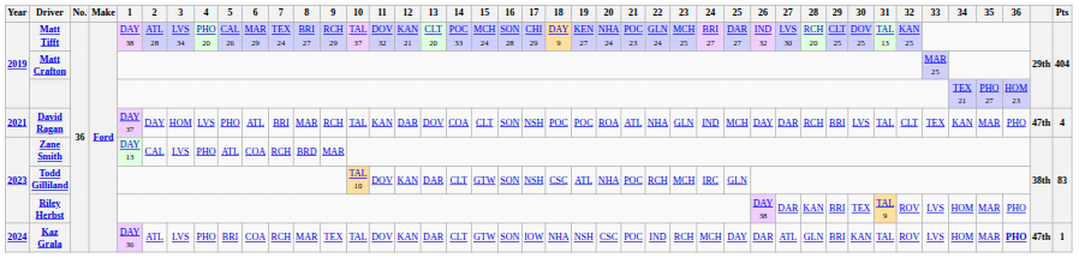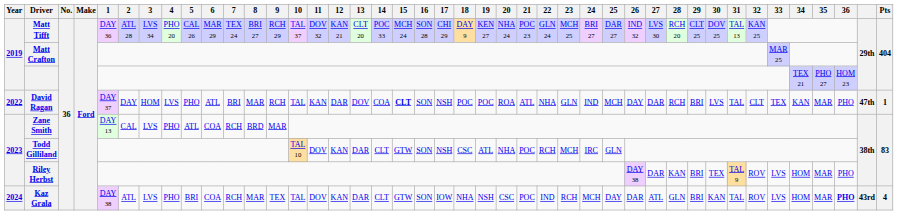 <table class="wikitable" style="text-align:center; font-size:75%">
 <tr>
 <th>Year</th>
 <th>Driver</th>
 <th>No.</th>
 <th>Make</th>
 <th>1</th>
 <th>2</th>
 <th>3</th>
 <th>4</th>
 <th>5</th>
 <th>6</th>
 <th>7</th>
 <th>8</th>
 <th>9</th>
 <th>10</th>
 <th>11</th>
 <th>12</th>
 <th>13</th>
 <th>14</th>
 <th>15</th>
 <th>16</th>
 <th>17</th>
 <th>18</th>
 <th>19</th>
 <th>20</th>
 <th>21</th>
 <th>22</th>
 <th>23</th>
 <th>24</th>
 <th>25</th>
 <th>26</th>
 <th>27</th>
 <th>28</th>
 <th>29</th>
 <th>30</th>
 <th>31</th>
 <th>32</th>
 <th>33</th>
 <th>34</th>
 <th>35</th>
 <th>36</th>
 <th></th>
 <th>Pts</th>
 </tr>
 <tr>
 <th rowspan=3><a href='#'>2019</a></th>
 <th><a href='#'>Matt Tifft</a></th>
 <th rowspan="8">36</th>
 <th rowspan="8"><a href='#'>Ford</a></th>
-<td style="background:#EFCFFF;"><a href='#'>DAY</a><br><small>38</small></td>
+<td style="background:#EFCFFF;"><a href='#'>DAY</a><br><small>36</small></td>
 <td style="background:#CFCFFF;"><a href='#'>ATL</a><br><small>28</small></td>
 <td style="background:#CFCFFF;"><a href='#'>LVS</a><br><small>34</small></td>
 <td style="background:#DFFFDF;"><a href='#'>PHO</a><br><small>20</small></td>
 <td style="background:#CFCFFF;"><a href='#'>CAL</a><br><small>26</small></td>
 <td style="background:#CFCFFF;"><a href='#'>MAR</a><br><small>29</small></td>
 <td style="background:#CFCFFF;"><a href='#'>TEX</a><br><small>24</small></td>
 <td style="background:#CFCFFF;"><a href='#'>BRI</a><br><small>27</small></td>
 <td style="background:#CFCFFF;"><a href='#'>RCH</a><br><small>29</small></td>
 <td style="background:#EFCFFF;"><a href='#'>TAL</a><br><small>37</small></td>
 <td style="background:#CFCFFF;"><a href='#'>DOV</a><br><small>32</small></td>
 <td style="background:#CFCFFF;"><a href='#'>KAN</a><br><small>21</small></td>
 <td style="background:#DFFFDF;"><a href='#'>CLT</a><br><small>20</small></td>
 <td style="background:#CFCFFF;"><a href='#'>POC</a><br><small>33</small></td>
 <td style="background:#CFCFFF;"><a href='#'>MCH</a><br><small>24</small></td>
 <td style="background:#CFCFFF;"><a href='#'>SON</a><br><small>28</small></td>
 <td style="background:#CFCFFF;"><a href='#'>CHI</a><br><small>29</small></td>
 <td style="background:#FFDF9F;"><a href='#'>DAY</a><br><small>9</small></td>
 <td style="background:#CFCFFF;"><a href='#'>KEN</a><br><small>27</small></td>
 <td style="background:#CFCFFF;"><a href='#'>NHA</a><br><small>24</small></td>
 <td style="background:#CFCFFF;"><a href='#'>POC</a><br><small>23</small></td>
 <td style="background:#CFCFFF;"><a href='#'>GLN</a><br><small>24</small></td>
 <td style="background:#CFCFFF;"><a href='#'>MCH</a><br><small>25</small></td>
 <td style="background:#EFCFFF;"><a href='#'>BRI</a><br><small>27</small></td>
 <td style="background:#CFCFFF;"><a href='#'>DAR</a><br><small>27</small></td>
 <td style="background:#EFCFFF;"><a href='#'>IND</a><br><small>32</small></td>
 <td style="background:#CFCFFF;"><a href='#'>LVS</a><br><small>30</small></td>
 <td style="background:#DFFFDF;"><a href='#'>RCH</a><br><small>20</small></td>
 <td style="background:#CFCFFF;"><a href='#'>CLT</a><br><small>25</small></td>
 <td style="background:#CFCFFF;"><a href='#'>DOV</a><br><small>25</small></td>
 <td style="background:#DFFFDF;"><a href='#'>TAL</a><br><small>13</small></td>
 <td style="background:#CFCFFF;"><a href='#'>KAN</a><br><small>25</small></td>
 <td colspan=4></td>
 <th rowspan=3>29th</th>
 <th rowspan=3>404</th>
 </tr>
 <tr>
 <th><a href='#'>Matt Crafton</a></th>
 <td colspan=32></td>
 <td style="background:#cfcfff;"><a href='#'>MAR</a><br><small>25</small></td>
 <td colspan=3></td>
 </tr>
 <tr>
 <th></th>
 <td colspan=33></td>
 <td style="background:#CFCFFF;"><a href='#'>TEX</a><br><small>21</small></td>
 <td style="background:#CFCFFF;"><a href='#'>PHO</a><br><small>27</small></td>
 <td style="background:#CFCFFF;"><a href='#'>HOM</a><br><small>23</small></td>
 </tr>
 <tr>
-<th><a href='#'>2021</a></th>
+<th><a href='#'>2022</a></th>
 <th><a href='#'>David Ragan</a></th>
 <td style="background:#EFCFFF;"><a href='#'>DAY</a><br><small>37</small></td>
 <td><a href='#'>DAY</a></td>
 <td><a href='#'>HOM</a></td>
 <td><a href='#'>LVS</a></td>
 <td><a href='#'>PHO</a></td>
 <td><a href='#'>ATL</a></td>
 <td><a href='#'>BRI</a></td>
 <td><a href='#'>MAR</a></td>
 <td><a href='#'>RCH</a></td>
 <td><a href='#'>TAL</a></td>
 <td><a href='#'>KAN</a></td>
 <td><a href='#'>DAR</a></td>
 <td><a href='#'>DOV</a></td>
 <td><a href='#'>COA</a></td>
-<td><a href='#'>CLT</a></td>
+<td><strong><a href='#'>CLT</a></strong></td>
 <td><a href='#'>SON</a></td>
 <td><a href='#'>NSH</a></td>
 <td><a href='#'>POC</a></td>
 <td><a href='#'>POC</a></td>
 <td><a href='#'>ROA</a></td>
 <td><a href='#'>ATL</a></td>
 <td><a href='#'>NHA</a></td>
 <td><a href='#'>GLN</a></td>
 <td><a href='#'>IND</a></td>
 <td><a href='#'>MCH</a></td>
 <td><a href='#'>DAY</a></td>
 <td><a href='#'>DAR</a></td>
 <td><a href='#'>RCH</a></td>
 <td><a href='#'>BRI</a></td>
 <td><a href='#'>LVS</a></td>
 <td><a href='#'>TAL</a></td>
 <td><a href='#'>CLT</a></td>
 <td><a href='#'>TEX</a></td>
 <td><a href='#'>KAN</a></td>
 <td><a href='#'>MAR</a></td>
 <td><a href='#'>PHO</a></td>
 <th>47th</th>
-<th>4</th>
+<th>1</th>
 </tr>
 <tr>
 <th rowspan="3"><a href='#'>2023</a></th>
 <th><a href='#'>Zane Smith</a></th>
 <td style="background:#DFFFDF;"><a href='#'>DAY</a><br><small>13</small></td>
 <td><a href='#'>CAL</a></td>
 <td><a href='#'>LVS</a></td>
 <td><a href='#'>PHO</a></td>
 <td><a href='#'>ATL</a></td>
 <td><a href='#'>COA</a></td>
 <td><a href='#'>RCH</a></td>
 <td><a href='#'>BRD</a></td>
 <td><a href='#'>MAR</a></td>
 <td colspan=27></td>
 <th rowspan="3">38th</th>
 <th rowspan="3">83</th>
 </tr>
 <tr>
 <th><a href='#'>Todd Gilliland</a></th>
 <td colspan="9"></td>
 <td style="background:#FFDF9F;"><a href='#'>TAL</a><br><small>10</small></td>
 <td><a href='#'>DOV</a></td>
 <td><a href='#'>KAN</a></td>
 <td><a href='#'>DAR</a></td>
 <td><a href='#'>CLT</a></td>
 <td><a href='#'>GTW</a></td>
 <td><a href='#'>SON</a></td>
 <td><a href='#'>NSH</a></td>
 <td><a href='#'>CSC</a></td>
 <td><a href='#'>ATL</a></td>
 <td><a href='#'>NHA</a></td>
 <td><a href='#'>POC</a></td>
 <td><a href='#'>RCH</a></td>
 <td><a href='#'>MCH</a></td>
 <td><a href='#'>IRC</a></td>
 <td><a href='#'>GLN</a></td>
 <td colspan=11></td>
 </tr>
 <tr>
 <th><a href='#'>Riley Herbst</a></th>
 <td colspan=25></td>
 <td style="background:#EFCFFF;"><a href='#'>DAY</a><br><small>38</small></td>
 <td><a href='#'>DAR</a></td>
 <td><a href='#'>KAN</a></td>
 <td><a href='#'>BRI</a></td>
 <td><a href='#'>TEX</a></td>
 <td style="background:#FFDF9F;"><a href='#'>TAL</a><br><small>9</small></td>
 <td><a href='#'>ROV</a></td>
 <td><a href='#'>LVS</a></td>
 <td><a href='#'>HOM</a></td>
 <td><a href='#'>MAR</a></td>
 <td><a href='#'>PHO</a></td>
 </tr>
 <tr>
 <th><a href='#'>2024</a></th>
 <th><a href='#'>Kaz Grala</a></th>
-<td style="background:#EFCFFF;"><a href='#'>DAY</a><br><small>36</small></td>
+<td style="background:#EFCFFF;"><a href='#'>DAY</a><br><small>38</small></td>
 <td><a href='#'>ATL</a></td>
 <td><a href='#'>LVS</a></td>
 <td><a href='#'>PHO</a></td>
 <td><a href='#'>BRI</a></td>
 <td><a href='#'>COA</a></td>
 <td><a href='#'>RCH</a></td>
 <td><a href='#'>MAR</a></td>
 <td><a href='#'>TEX</a></td>
 <td><a href='#'>TAL</a></td>
 <td><a href='#'>DOV</a></td>
 <td><a href='#'>KAN</a></td>
 <td><a href='#'>DAR</a></td>
 <td><a href='#'>CLT</a></td>
 <td><a href='#'>GTW</a></td>
 <td><a href='#'>SON</a></td>
 <td><a href='#'>IOW</a></td>
 <td><a href='#'>NHA</a></td>
 <td><a href='#'>NSH</a></td>
 <td><a href='#'>CSC</a></td>
 <td><a href='#'>POC</a></td>
 <td><a href='#'>IND</a></td>
 <td><a href='#'>RCH</a></td>
 <td><a href='#'>MCH</a></td>
 <td><a href='#'>DAY</a></td>
 <td><a href='#'>DAR</a></td>
 <td><a href='#'>ATL</a></td>
 <td><a href='#'>GLN</a></td>
 <td><a href='#'>BRI</a></td>
 <td><a href='#'>KAN</a></td>
 <td><a href='#'>TAL</a></td>
 <td><a href='#'>ROV</a></td>
 <td><a href='#'>LVS</a></td>
 <td><a href='#'>HOM</a></td>
 <td><a href='#'>MAR</a></td>
 <td><strong><a href='#'>PHO</a></strong></td>
-<th>47th</th>
-<th>1</th>
+<th>43rd</th>
+<th>4</th>
 </tr>
 </table>
